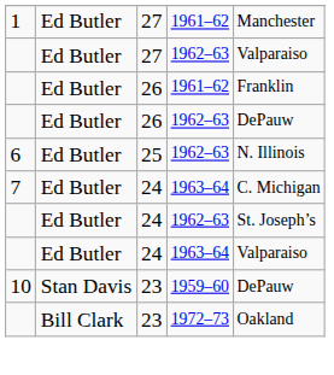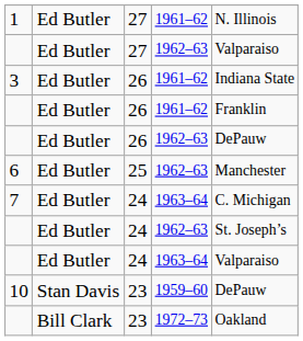 <table class="wikitable">
 <tr>
 </tr>
 <tr>
 <td>1</td>
 <td>Ed Butler</td>
 <td>27</td>
 <td style="font-size:80%;"><a href='#'>1961–62</a></td>
-<td style="font-size:80%;">Manchester</td>
+<td style="font-size:80%;">N. Illinois</td>
 </tr>
 <tr>
 <td></td>
 <td>Ed Butler</td>
 <td>27</td>
 <td style="font-size:80%;"><a href='#'>1962–63</a></td>
 <td style="font-size:80%;">Valparaiso</td>
+</tr>
+<tr>
+<td>3</td>
+<td>Ed Butler</td>
+<td>26</td>
+<td style="font-size:80%;"><a href='#'>1961–62</a></td>
+<td style="font-size:80%;">Indiana State</td>
 </tr>
 <tr>
 <td></td>
 <td>Ed Butler</td>
 <td>26</td>
 <td style="font-size:80%;"><a href='#'>1961–62</a></td>
 <td style="font-size:80%;">Franklin</td>
 </tr>
 <tr>
 <td></td>
 <td>Ed Butler</td>
 <td>26</td>
 <td style="font-size:80%;"><a href='#'>1962–63</a></td>
 <td style="font-size:80%;">DePauw</td>
 </tr>
 <tr>
 <td>6</td>
 <td>Ed Butler</td>
 <td>25</td>
 <td style="font-size:80%;"><a href='#'>1962–63</a></td>
-<td style="font-size:80%;">N. Illinois</td>
+<td style="font-size:80%;">Manchester</td>
 </tr>
 <tr>
 <td>7</td>
 <td>Ed Butler</td>
 <td>24</td>
 <td style="font-size:80%;"><a href='#'>1963–64</a></td>
 <td style="font-size:80%;">C. Michigan</td>
 </tr>
 <tr>
 <td></td>
 <td>Ed Butler</td>
 <td>24</td>
 <td style="font-size:80%;"><a href='#'>1962–63</a></td>
 <td style="font-size:80%;">St. Joseph’s</td>
 </tr>
 <tr>
 <td></td>
 <td>Ed Butler</td>
 <td>24</td>
 <td style="font-size:80%;"><a href='#'>1963–64</a></td>
 <td style="font-size:80%;">Valparaiso</td>
 </tr>
 <tr>
 <td>10</td>
 <td>Stan Davis</td>
 <td>23</td>
 <td style="font-size:80%;"><a href='#'>1959–60</a></td>
 <td style="font-size:80%;">DePauw</td>
 </tr>
 <tr>
 <td></td>
 <td>Bill Clark</td>
 <td>23</td>
 <td style="font-size:80%;"><a href='#'>1972–73</a></td>
 <td style="font-size:80%;">Oakland</td>
 </tr>
 </table>
